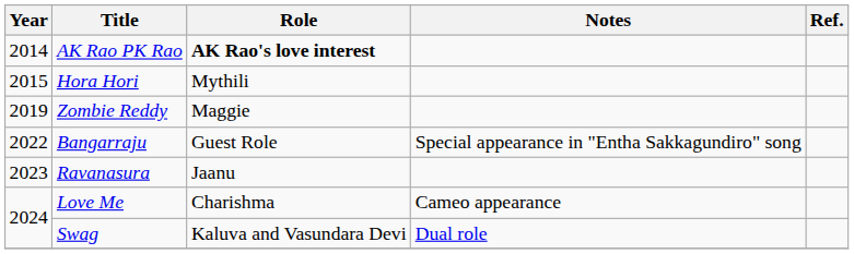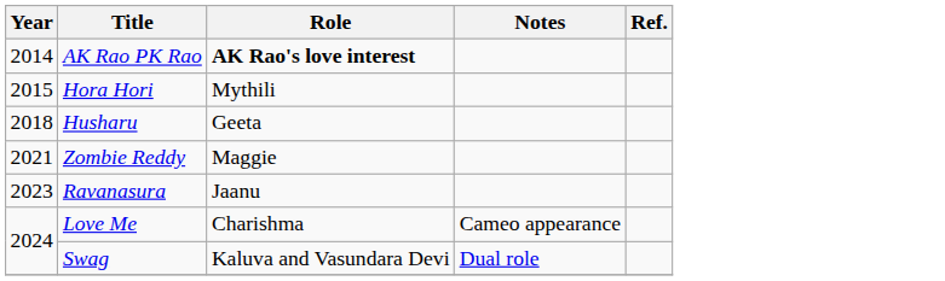 <table class="wikitable">
 <tr style="background:#ccc; text-align:center;">
 <th>Year</th>
 <th>Title</th>
 <th>Role</th>
 <th>Notes</th>
 <th>Ref.</th>
 </tr>
 <tr>
 <td>2014</td>
 <td><em><a href='#'>AK Rao PK Rao</a></em></td>
 <td><strong>AK Rao's love interest</strong></td>
 <td></td>
 </tr>
 <tr>
 <td>2015</td>
 <td><em><a href='#'>Hora Hori</a></em></td>
 <td>Mythili</td>
 <td></td>
 <td></td>
 </tr>
 <tr>
-<td>2019</td>
-<td><em><a href='#'>Zombie Reddy</a></em></td>
-<td>Maggie</td>
+<td>2018</td>
+<td><em><a href='#'>Husharu</a></em></td>
+<td>Geeta</td>
 <td></td>
 <td></td>
 </tr>
 <tr>
-<td>2022</td>
-<td><em><a href='#'>Bangarraju</a></em></td>
-<td>Guest Role</td>
-<td>Special appearance in "Entha Sakkagundiro" song</td>
+<td>2021</td>
+<td><em><a href='#'>Zombie Reddy</a></em></td>
+<td>Maggie</td>
+<td></td>
 <td></td>
 </tr>
 <tr>
 <td>2023</td>
 <td><em><a href='#'>Ravanasura</a></em></td>
 <td>Jaanu</td>
 <td></td>
 <td></td>
 </tr>
 <tr>
 <td rowspan="2">2024</td>
 <td><a href='#'><em>Love Me</em></a></td>
 <td>Charishma</td>
 <td>Cameo appearance</td>
 <td></td>
 </tr>
 <tr>
 <td><a href='#'><em>Swag</em></a></td>
 <td>Kaluva and Vasundara Devi</td>
 <td><a href='#'>Dual role</a></td>
 <td></td>
 </tr>
 <tr>
 </tr>
 </table>
